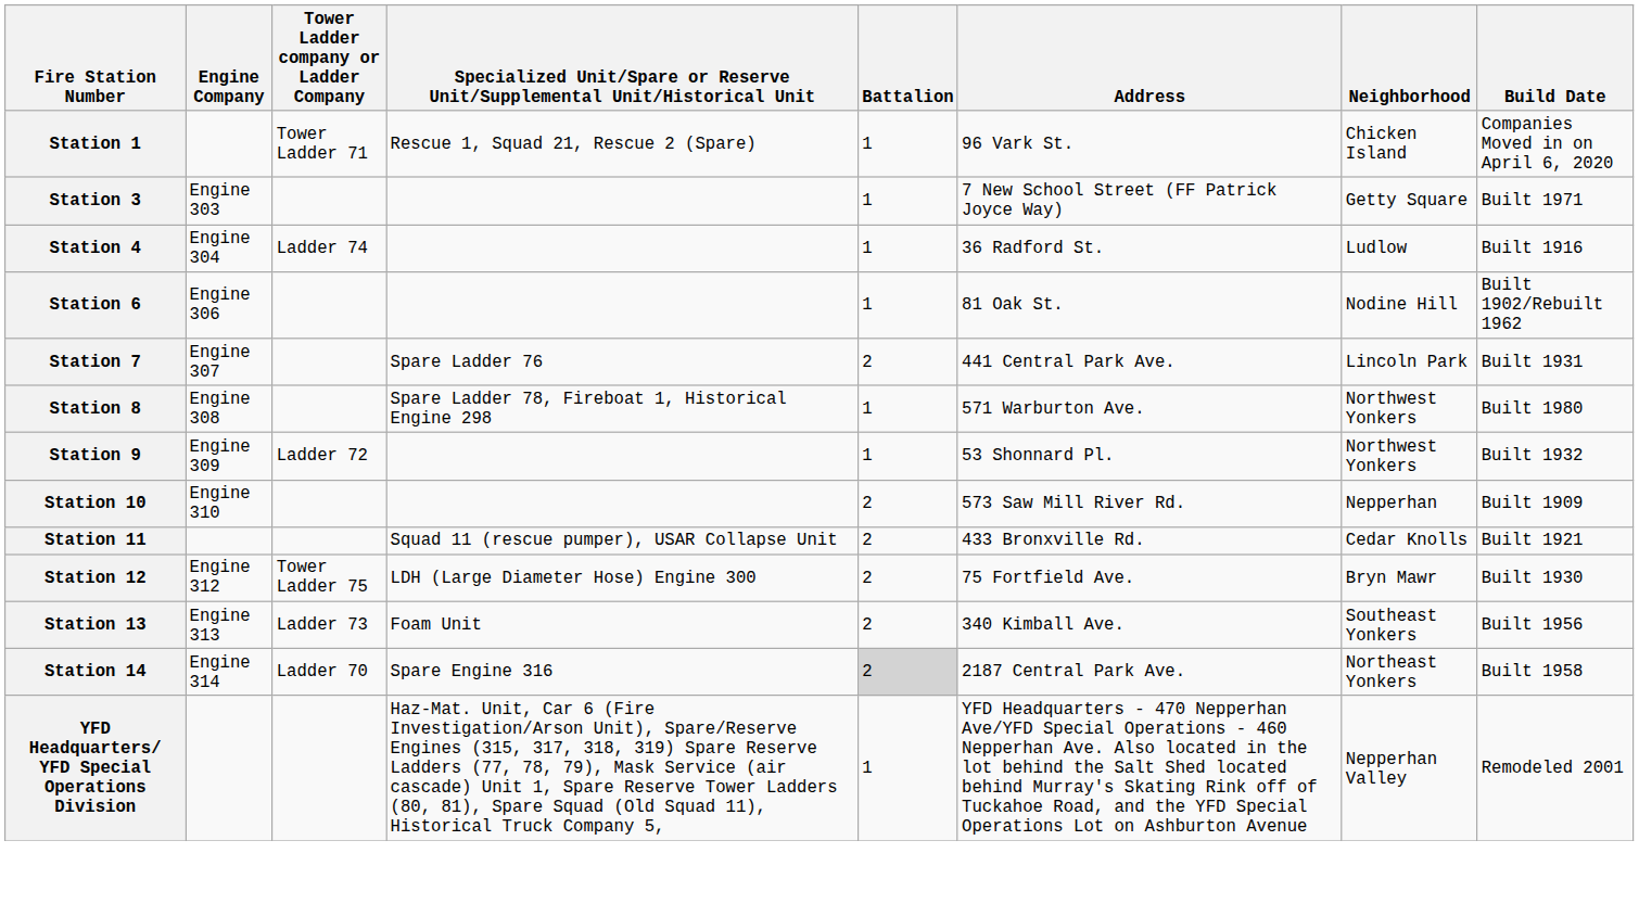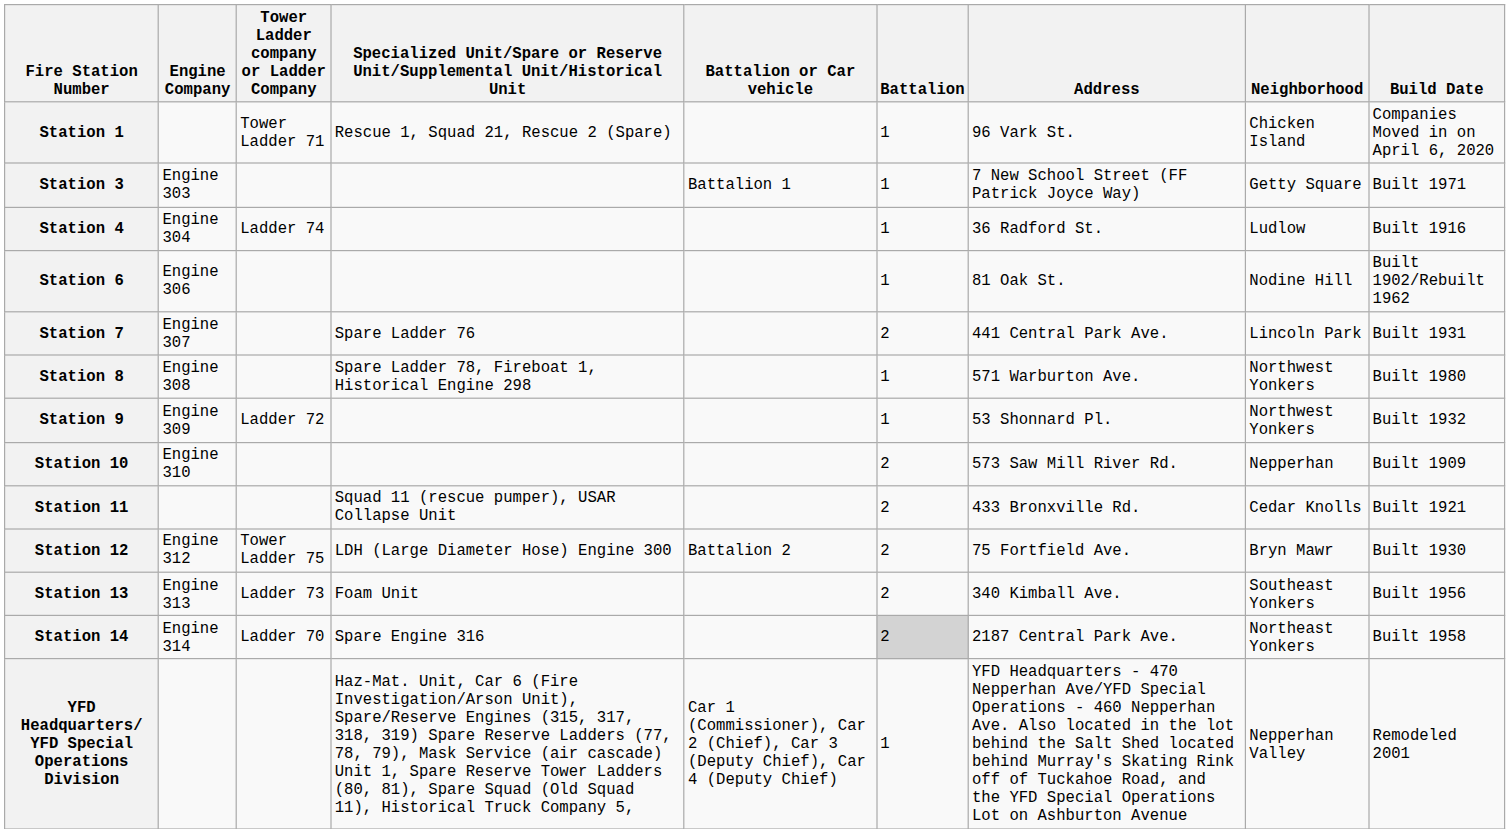 <table class=wikitable>
 <tr valign=bottom>
 <th>Fire Station Number</th>
 <th>Engine Company</th>
 <th>Tower Ladder company or Ladder Company</th>
 <th>Specialized Unit/Spare or Reserve Unit/Supplemental Unit/Historical Unit</th>
+<th>Battalion or Car vehicle</th>
 <th>Battalion</th>
 <th>Address</th>
 <th>Neighborhood</th>
 <th>Build Date</th>
 </tr>
 <tr>
 <th>Station 1</th>
 <td></td>
 <td>Tower Ladder 71</td>
 <td>Rescue 1, Squad 21, Rescue 2 (Spare)</td>
+<td></td>
 <td>1</td>
 <td>96 Vark St.</td>
 <td>Chicken Island</td>
 <td>Companies Moved in on April 6, 2020</td>
 </tr>
 <tr>
 <th>Station 3</th>
 <td>Engine 303</td>
 <td></td>
 <td></td>
+<td>Battalion 1</td>
 <td>1</td>
 <td>7 New School Street (FF Patrick Joyce Way)</td>
 <td>Getty Square</td>
 <td>Built 1971</td>
 </tr>
 <tr>
 <th>Station 4</th>
 <td>Engine 304</td>
 <td>Ladder 74</td>
 <td></td>
+<td></td>
 <td>1</td>
 <td>36 Radford St.</td>
 <td>Ludlow</td>
 <td>Built 1916</td>
 </tr>
 <tr>
 <th>Station 6</th>
 <td>Engine 306</td>
+<td></td>
 <td></td>
 <td></td>
 <td>1</td>
 <td>81 Oak St.</td>
 <td>Nodine Hill</td>
 <td>Built 1902/Rebuilt 1962</td>
 </tr>
 <tr>
 <th>Station 7</th>
 <td>Engine 307</td>
 <td></td>
 <td>Spare Ladder 76</td>
+<td></td>
 <td>2</td>
 <td>441 Central Park Ave.</td>
 <td>Lincoln Park</td>
 <td>Built 1931</td>
 </tr>
 <tr>
 <th>Station 8</th>
 <td>Engine 308</td>
 <td></td>
 <td>Spare Ladder 78, Fireboat 1, Historical Engine 298</td>
+<td></td>
 <td>1</td>
 <td>571 Warburton Ave.</td>
 <td>Northwest Yonkers</td>
 <td>Built 1980</td>
 </tr>
 <tr>
 <th>Station 9</th>
 <td>Engine 309</td>
 <td>Ladder 72</td>
 <td></td>
+<td></td>
 <td>1</td>
 <td>53 Shonnard Pl.</td>
 <td>Northwest Yonkers</td>
 <td>Built 1932</td>
 </tr>
 <tr>
 <th>Station 10</th>
 <td>Engine 310</td>
+<td></td>
 <td></td>
 <td></td>
 <td>2</td>
 <td>573 Saw Mill River Rd.</td>
 <td>Nepperhan</td>
 <td>Built 1909</td>
 </tr>
 <tr>
 <th>Station 11</th>
 <td></td>
 <td></td>
 <td>Squad 11 (rescue pumper), USAR Collapse Unit</td>
+<td></td>
 <td>2</td>
 <td>433 Bronxville Rd.</td>
 <td>Cedar Knolls</td>
 <td>Built 1921</td>
 </tr>
 <tr>
 <th>Station 12</th>
 <td>Engine 312</td>
 <td>Tower Ladder 75</td>
 <td>LDH (Large Diameter Hose) Engine 300</td>
+<td>Battalion 2</td>
 <td>2</td>
 <td>75 Fortfield Ave.</td>
 <td>Bryn Mawr</td>
 <td>Built 1930</td>
 </tr>
 <tr>
 <th>Station 13</th>
 <td>Engine 313</td>
 <td>Ladder 73</td>
 <td>Foam Unit</td>
+<td></td>
 <td>2</td>
 <td>340 Kimball Ave.</td>
 <td>Southeast Yonkers</td>
 <td>Built 1956</td>
 </tr>
 <tr>
 <th>Station 14</th>
 <td>Engine 314</td>
 <td>Ladder 70</td>
 <td>Spare Engine 316</td>
+<td></td>
 <td style="background: lightgrey;">2</td>
 <td>2187 Central Park Ave.</td>
 <td>Northeast Yonkers</td>
 <td>Built 1958</td>
 </tr>
 <tr>
 <th>YFD Headquarters/    YFD Special Operations Division</th>
 <td></td>
 <td></td>
 <td>Haz-Mat. Unit,  Car 6 (Fire Investigation/Arson Unit), Spare/Reserve Engines (315, 317, 318, 319) Spare Reserve Ladders (77, 78, 79), Mask Service (air cascade) Unit  1, Spare Reserve Tower Ladders (80, 81), Spare Squad (Old Squad 11), Historical Truck Company 5,</td>
+<td>Car 1 (Commissioner), Car 2 (Chief), Car 3 (Deputy Chief), Car 4 (Deputy Chief)</td>
 <td>1</td>
 <td>YFD Headquarters - 470 Nepperhan Ave/YFD Special Operations  -     460 Nepperhan Ave. Also located in the lot behind the Salt Shed located behind Murray's Skating Rink off of Tuckahoe Road, and the YFD Special Operations Lot on Ashburton Avenue</td>
 <td>Nepperhan Valley</td>
 <td>Remodeled 2001</td>
 </tr>
 </table>
